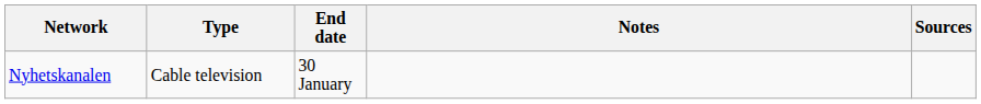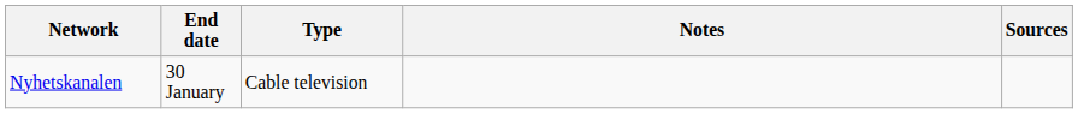 <table class="wikitable">
 <tr>
 <th style="text-align:center; width:125px">Network</th>
+<th style="text-align:center; width:60px">End date</th>
 <th style="text-align:center; width:130px">Type</th>
-<th style="text-align:center; width:60px">End date</th>
 <th style="text-align:center; width:500px">Notes</th>
 <th style="text-align:center; width:30px">Sources</th>
 </tr>
 <tr>
 <td><a href='#'>Nyhetskanalen</a></td>
+<td>30 January</td>
 <td>Cable television</td>
-<td>30 January</td>
 <td></td>
 <td></td>
 </tr>
 </table>
